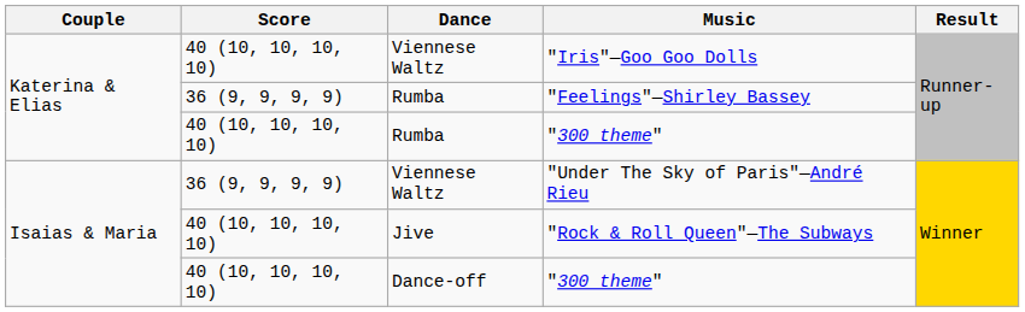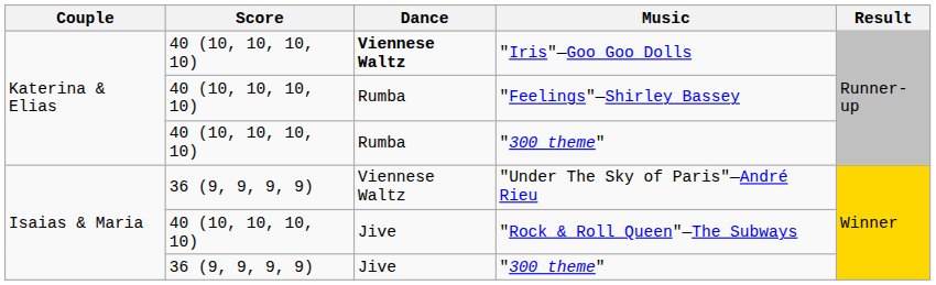 <table class="wikitable sortable" style="width:85%;">
 <tr>
 <th>Couple</th>
 <th>Score</th>
 <th>Dance</th>
 <th>Music</th>
 <th>Result</th>
 </tr>
 <tr>
 <td rowspan="3">Katerina & Elias</td>
 <td>40 (10, 10, 10, 10)</td>
-<td>Viennese Waltz</td>
+<td><strong>Viennese Waltz</strong></td>
 <td>"<a href='#'>Iris</a>"—<a href='#'>Goo Goo Dolls</a></td>
 <td style="background:silver;" rowspan="3">Runner-up</td>
 </tr>
 <tr>
-<td>36 (9, 9, 9, 9)</td>
+<td>40 (10, 10, 10, 10)</td>
 <td>Rumba</td>
 <td>"<a href='#'>Feelings</a>"—<a href='#'>Shirley Bassey</a></td>
 </tr>
 <tr>
 <td>40 (10, 10, 10, 10)</td>
 <td>Rumba</td>
 <td>"<em><a href='#'>300 theme</a></em>"</td>
 </tr>
 <tr>
 <td rowspan="3">Isaias & Maria</td>
 <td>36 (9, 9, 9, 9)</td>
 <td>Viennese Waltz</td>
 <td>"Under The Sky of Paris"—<a href='#'>André Rieu</a></td>
 <td style="background:gold;" rowspan="3">Winner</td>
 </tr>
 <tr>
 <td>40 (10, 10, 10, 10)</td>
 <td>Jive</td>
 <td>"<a href='#'>Rock & Roll Queen</a>"—<a href='#'>The Subways</a></td>
 </tr>
 <tr>
-<td>40 (10, 10, 10, 10)</td>
-<td>Dance-off</td>
+<td>36 (9, 9, 9, 9)</td>
+<td>Jive</td>
 <td>"<em><a href='#'>300 theme</a></em>"</td>
 </tr>
 </table>
